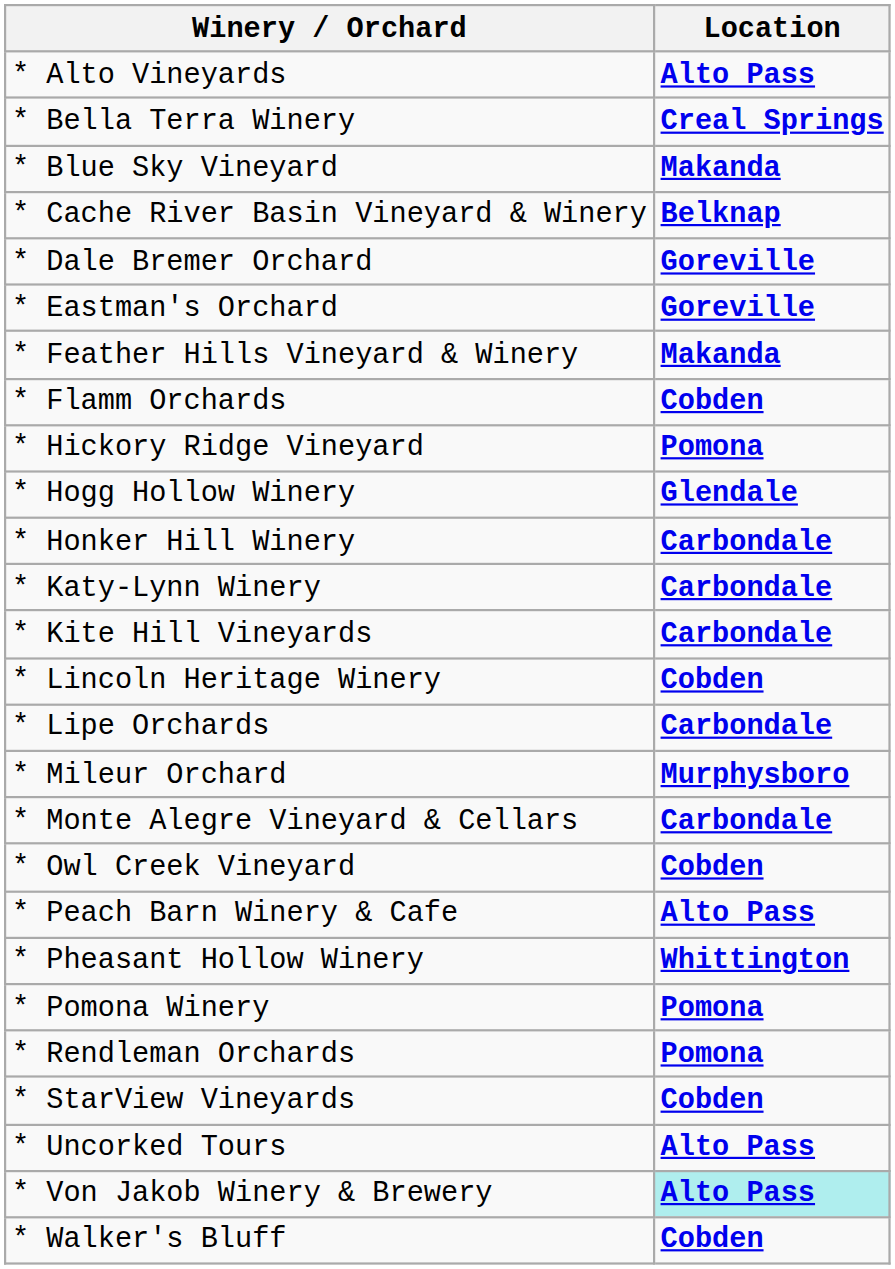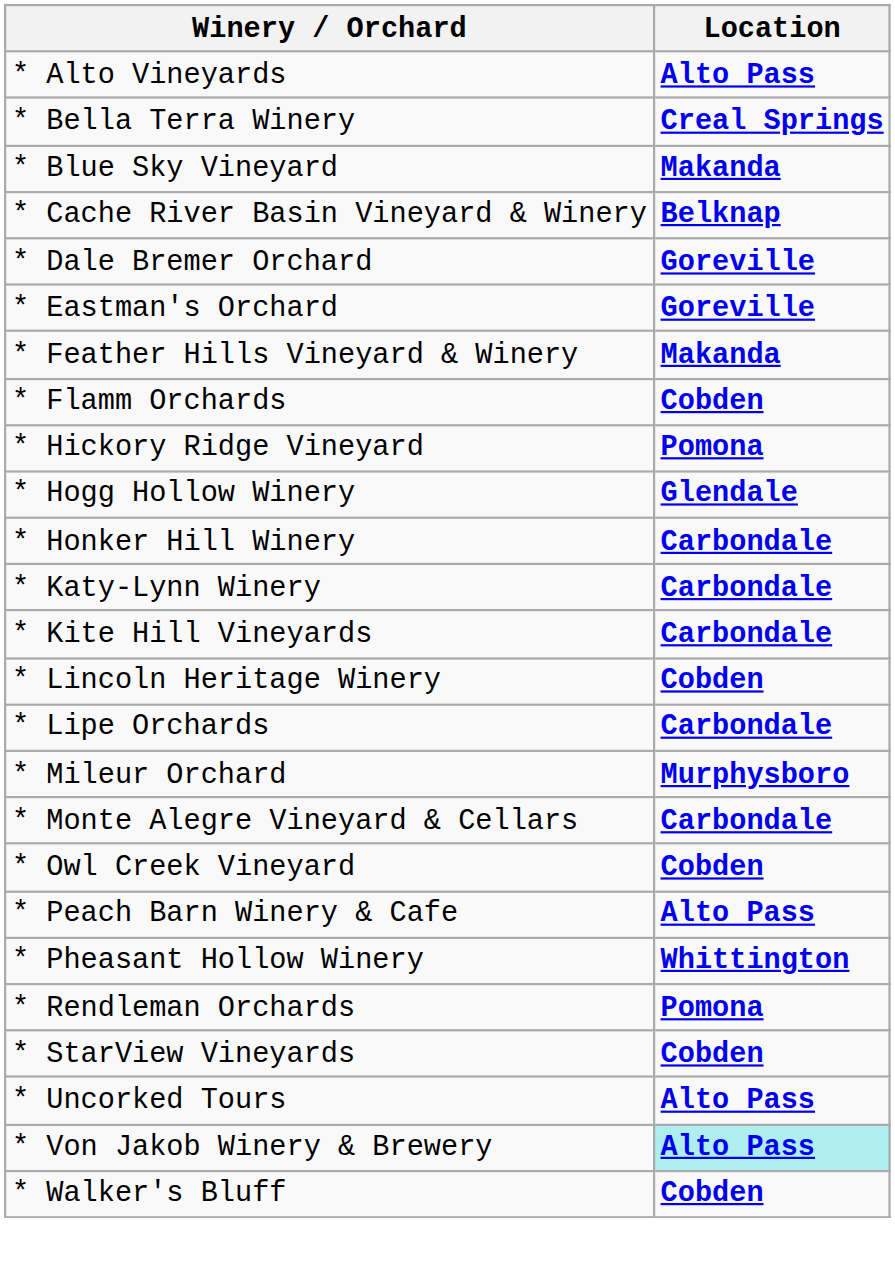 <table class="wikitable sortable">
 <tr>
 <th>Winery / Orchard</th>
 <th>Location</th>
 </tr>
 <tr>
 <td>* Alto Vineyards</td>
 <td><strong><a href='#'>Alto Pass</a></strong></td>
 </tr>
 <tr>
 <td>* Bella Terra Winery</td>
 <td><strong><a href='#'>Creal Springs</a></strong></td>
 </tr>
 <tr>
 <td>* Blue Sky Vineyard</td>
 <td><strong><a href='#'>Makanda</a></strong></td>
 </tr>
 <tr>
 <td>* Cache River Basin Vineyard & Winery</td>
 <td><strong><a href='#'>Belknap</a></strong></td>
 </tr>
 <tr>
 <td>* Dale Bremer Orchard</td>
 <td><strong><a href='#'>Goreville</a></strong></td>
 </tr>
 <tr>
 <td>* Eastman's Orchard</td>
 <td><strong><a href='#'>Goreville</a></strong></td>
 </tr>
 <tr>
 <td>* Feather Hills Vineyard & Winery</td>
 <td><strong><a href='#'>Makanda</a></strong></td>
 </tr>
 <tr>
 <td>* Flamm Orchards</td>
 <td><strong><a href='#'>Cobden</a></strong></td>
 </tr>
 <tr>
 <td>* Hickory Ridge Vineyard</td>
 <td><strong><a href='#'>Pomona</a></strong></td>
 </tr>
 <tr>
 <td>* Hogg Hollow Winery</td>
 <td><strong><a href='#'>Glendale</a></strong></td>
 </tr>
 <tr>
 <td>* Honker Hill Winery</td>
 <td><strong><a href='#'>Carbondale</a></strong></td>
 </tr>
 <tr>
 <td>* Katy-Lynn Winery</td>
 <td><strong><a href='#'>Carbondale</a></strong></td>
 </tr>
 <tr>
 <td>* Kite Hill Vineyards</td>
 <td><strong><a href='#'>Carbondale</a></strong></td>
 </tr>
 <tr>
 <td>* Lincoln Heritage Winery</td>
 <td><strong><a href='#'>Cobden</a></strong></td>
 </tr>
 <tr>
 <td>* Lipe Orchards</td>
 <td><strong><a href='#'>Carbondale</a></strong></td>
 </tr>
 <tr>
 <td>* Mileur Orchard</td>
 <td><strong><a href='#'>Murphysboro</a></strong></td>
 </tr>
 <tr>
 <td>* Monte Alegre Vineyard & Cellars</td>
 <td><strong><a href='#'>Carbondale</a></strong></td>
 </tr>
 <tr>
 <td>* Owl Creek Vineyard</td>
 <td><strong><a href='#'>Cobden</a></strong></td>
 </tr>
 <tr>
 <td>* Peach Barn Winery & Cafe</td>
 <td><strong><a href='#'>Alto Pass</a></strong></td>
 </tr>
 <tr>
 <td>* Pheasant Hollow Winery</td>
 <td><strong><a href='#'>Whittington</a></strong></td>
 </tr>
 <tr>
-<td>* Pomona Winery</td>
-<td><strong><a href='#'>Pomona</a></strong></td>
-</tr>
-<tr>
 <td>* Rendleman Orchards</td>
 <td><strong><a href='#'>Pomona</a></strong></td>
 </tr>
 <tr>
 <td>* StarView Vineyards</td>
 <td><strong><a href='#'>Cobden</a></strong></td>
 </tr>
 <tr>
 <td>* Uncorked Tours</td>
 <td><strong><a href='#'>Alto Pass</a></strong></td>
 </tr>
 <tr>
 <td>* Von Jakob Winery & Brewery</td>
 <td style="background: paleturquoise;"><strong><a href='#'>Alto Pass</a></strong></td>
 </tr>
 <tr>
 <td>* Walker's Bluff</td>
 <td><strong><a href='#'>Cobden</a></strong></td>
 </tr>
 </table>
